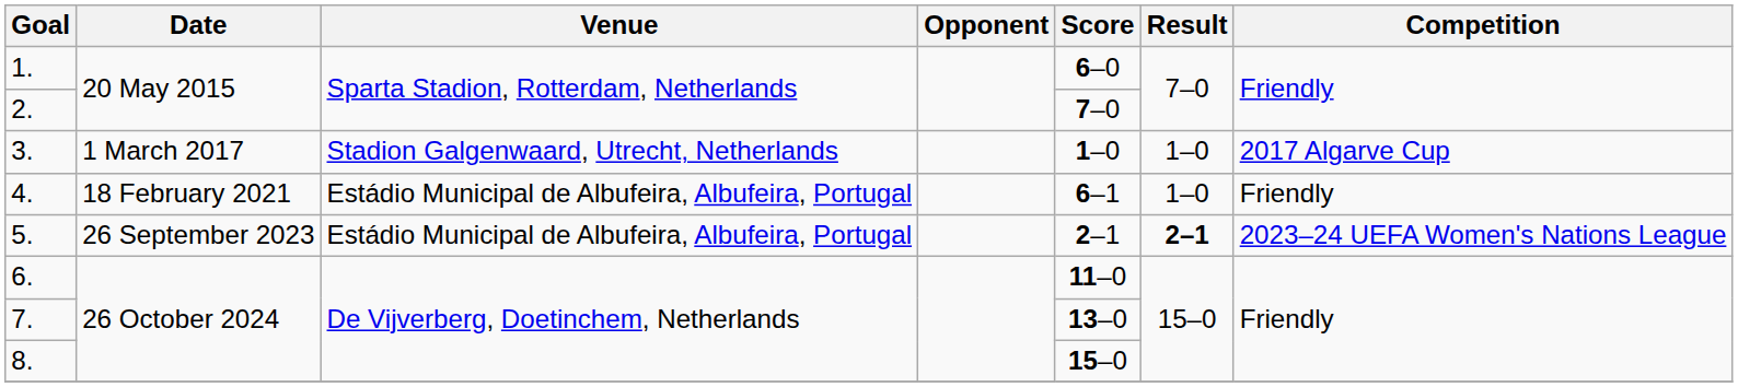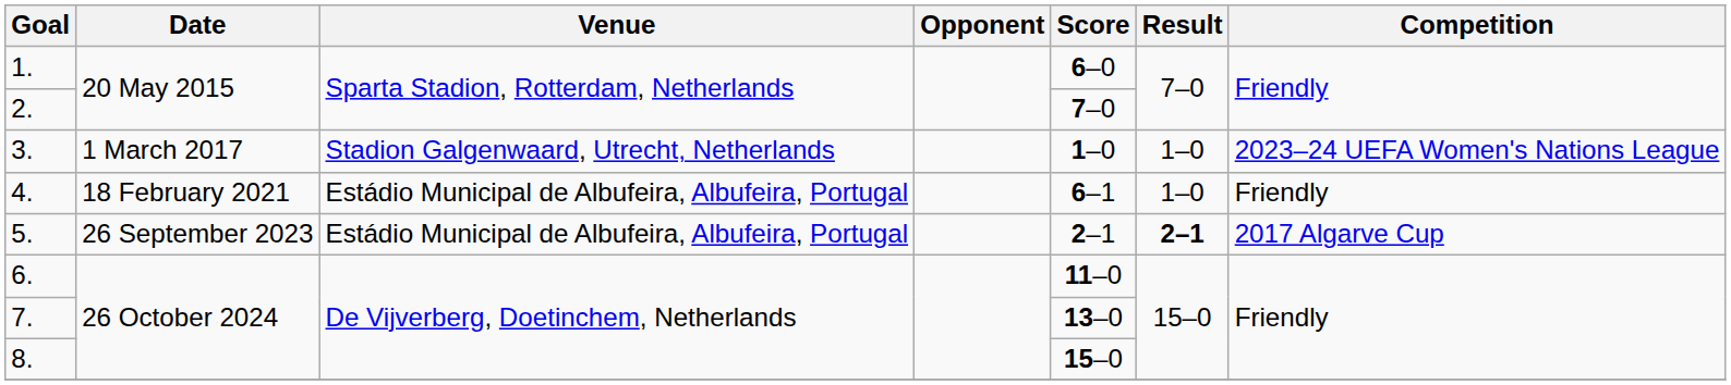 <table class="wikitable">
 <tr>
 <th>Goal</th>
 <th>Date</th>
 <th>Venue</th>
 <th>Opponent</th>
 <th>Score</th>
 <th>Result</th>
 <th>Competition</th>
 </tr>
 <tr>
 <td>1.</td>
 <td rowspan=2>20 May 2015</td>
 <td rowspan=2><a href='#'>Sparta Stadion</a>, <a href='#'>Rotterdam</a>, <a href='#'>Netherlands</a></td>
 <td rowspan=2></td>
 <td align=center><strong>6</strong>–0</td>
 <td rowspan=2 align=center>7–0</td>
 <td rowspan=2><a href='#'>Friendly</a></td>
 </tr>
 <tr>
 <td>2.</td>
 <td align=center><strong>7</strong>–0</td>
 </tr>
 <tr>
 <td>3.</td>
 <td>1 March 2017</td>
 <td><a href='#'>Stadion Galgenwaard</a>, <a href='#'>Utrecht, Netherlands</a></td>
 <td></td>
 <td align=center><strong>1</strong>–0</td>
 <td align=center>1–0</td>
-<td><a href='#'>2017 Algarve Cup</a></td>
+<td><a href='#'>2023–24 UEFA Women's Nations League</a></td>
 </tr>
 <tr>
 <td>4.</td>
 <td>18 February 2021</td>
 <td>Estádio Municipal de Albufeira, <a href='#'>Albufeira</a>, <a href='#'>Portugal</a></td>
 <td></td>
 <td align=center><strong>6</strong>–1</td>
 <td align=center>1–0</td>
 <td>Friendly</td>
 </tr>
 <tr>
 <td>5.</td>
 <td>26 September 2023</td>
 <td>Estádio Municipal de Albufeira, <a href='#'>Albufeira</a>, <a href='#'>Portugal</a></td>
 <td></td>
 <td align=center><strong>2</strong>–1</td>
 <td align=center><strong>2–1</strong></td>
-<td><a href='#'>2023–24 UEFA Women's Nations League</a></td>
+<td><a href='#'>2017 Algarve Cup</a></td>
 </tr>
 <tr>
 <td>6.</td>
 <td rowspan=3>26 October 2024</td>
 <td rowspan=3><a href='#'>De Vijverberg</a>, <a href='#'>Doetinchem</a>, Netherlands</td>
 <td rowspan=3></td>
 <td align=center><strong>11</strong>–0</td>
 <td rowspan=3 align=center>15–0</td>
 <td rowspan=3>Friendly</td>
 </tr>
 <tr>
 <td>7.</td>
 <td align=center><strong>13</strong>–0</td>
 </tr>
 <tr>
 <td>8.</td>
 <td align=center><strong>15</strong>–0</td>
 </tr>
 <tr>
 </tr>
 </table>
